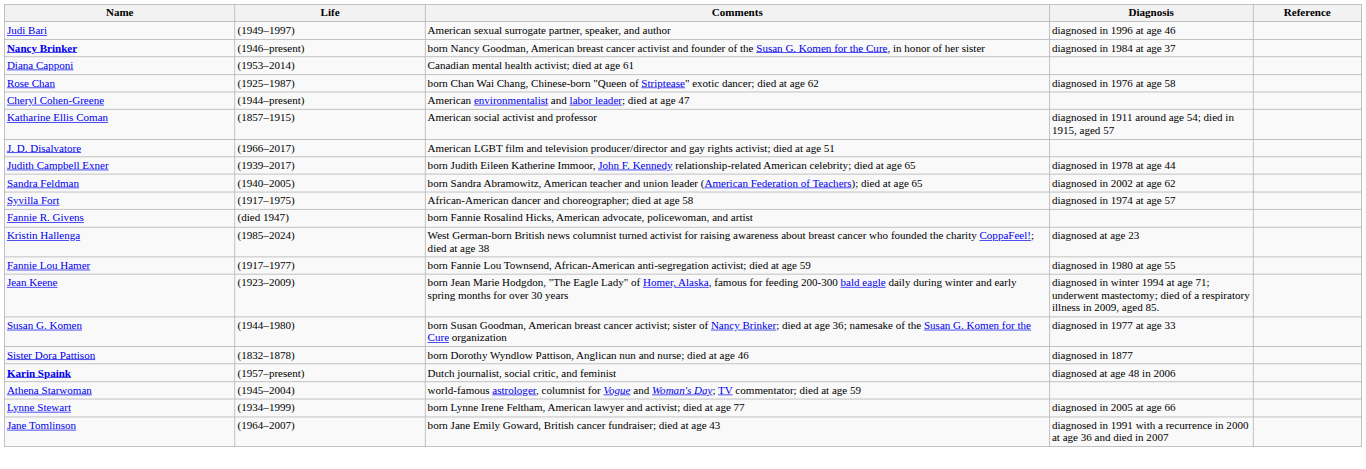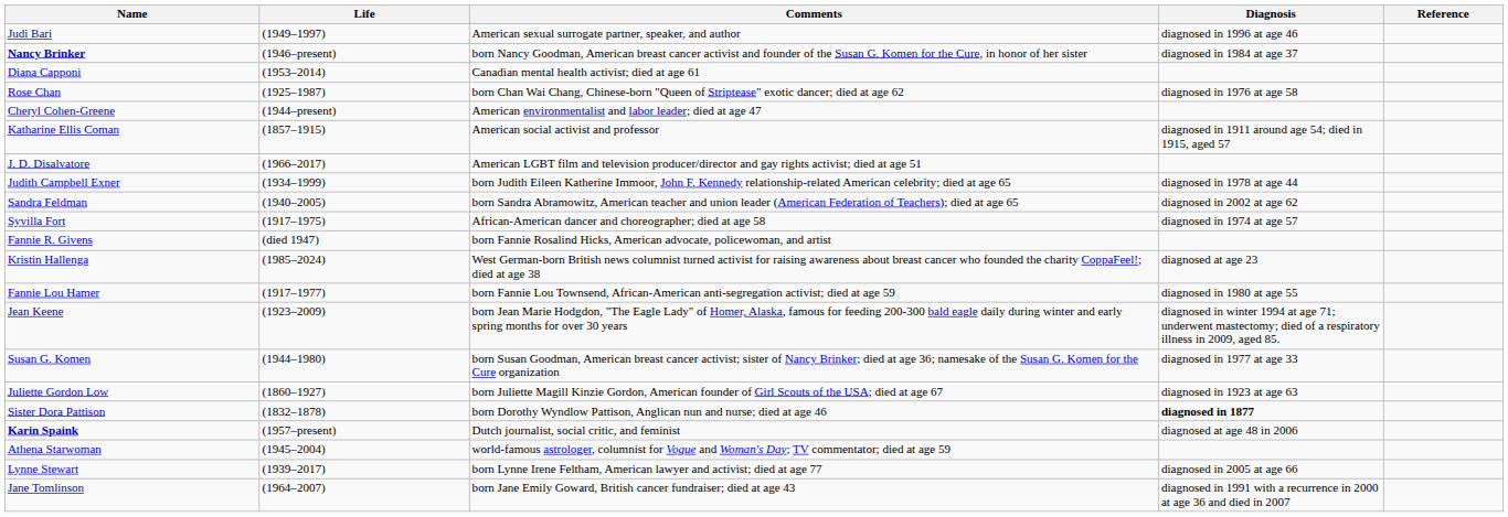 <table class=wikitable>
 <tr>
 <th style="width:17%;">Name</th>
 <th style="width:14%;">Life</th>
 <th style="width:46%;">Comments</th>
 <th style="width:15%;">Diagnosis</th>
 <th style="width:8%;">Reference</th>
 </tr>
 <tr valign="top">
 <td><a href='#'>Judi Bari</a></td>
 <td>(1949–1997)</td>
 <td>American sexual surrogate partner, speaker, and author</td>
 <td>diagnosed in 1996 at age 46</td>
 <td></td>
 </tr>
 <tr valign="top">
 <td><strong><a href='#'>Nancy Brinker</a></strong></td>
 <td>(1946–present)</td>
 <td>born Nancy Goodman, American breast cancer activist and founder of the <a href='#'>Susan G. Komen for the Cure</a>, in honor of her sister</td>
 <td>diagnosed in 1984 at age 37</td>
 <td></td>
 </tr>
 <tr valign="top">
 <td><a href='#'>Diana Capponi</a></td>
 <td>(1953–2014)</td>
 <td>Canadian mental health activist; died at age 61</td>
 <td></td>
 <td></td>
 </tr>
 <tr valign="top">
 <td><a href='#'>Rose Chan</a></td>
 <td>(1925–1987)</td>
 <td>born Chan Wai Chang, Chinese-born "Queen of <a href='#'>Striptease</a>" exotic dancer; died at age 62</td>
 <td>diagnosed in 1976 at age 58</td>
 <td></td>
 </tr>
 <tr valign="top">
 <td><a href='#'>Cheryl Cohen-Greene</a></td>
 <td>(1944–present)</td>
 <td>American <a href='#'>environmentalist</a> and <a href='#'>labor leader</a>; died at age 47</td>
 <td></td>
 <td></td>
 </tr>
 <tr valign="top">
 <td><a href='#'>Katharine Ellis Coman</a></td>
 <td>(1857–1915)</td>
 <td>American social activist and professor</td>
 <td>diagnosed in 1911 around age 54; died in 1915, aged 57</td>
 <td></td>
 </tr>
 <tr valign="top">
 <td><a href='#'>J. D. Disalvatore</a></td>
 <td>(1966–2017)</td>
 <td>American LGBT film and television producer/director and gay rights activist; died at age 51</td>
 <td></td>
 <td></td>
 </tr>
 <tr valign="top">
 <td><a href='#'>Judith Campbell Exner</a></td>
-<td>(1939–2017)</td>
+<td>(1934–1999)</td>
 <td>born Judith Eileen Katherine Immoor, <a href='#'>John F. Kennedy</a> relationship-related American celebrity; died at age 65</td>
 <td>diagnosed in 1978 at age 44</td>
 <td></td>
 </tr>
 <tr valign="top">
 <td><a href='#'>Sandra Feldman</a></td>
 <td>(1940–2005)</td>
 <td>born Sandra Abramowitz, American teacher and union leader (<a href='#'>American Federation of Teachers</a>); died at age 65</td>
 <td>diagnosed in 2002 at age 62</td>
 <td></td>
 </tr>
 <tr valign="top">
 <td><a href='#'>Syvilla Fort</a></td>
 <td>(1917–1975)</td>
 <td>African-American dancer and choreographer; died at age 58</td>
 <td>diagnosed in 1974 at age 57</td>
 <td></td>
 </tr>
 <tr valign="top">
 <td><a href='#'>Fannie R. Givens</a></td>
 <td>(died 1947)</td>
 <td>born Fannie Rosalind Hicks, American advocate, policewoman, and artist</td>
 <td></td>
 <td></td>
 </tr>
 <tr valign="top">
 <td><a href='#'>Kristin Hallenga</a></td>
 <td>(1985–2024)</td>
 <td>West German-born British news columnist turned activist for raising awareness about breast cancer who founded the charity <a href='#'>CoppaFeel!</a>; died at age 38</td>
 <td>diagnosed at age 23</td>
 <td></td>
 </tr>
 <tr valign="top">
 <td><a href='#'>Fannie Lou Hamer</a></td>
 <td>(1917–1977)</td>
 <td>born Fannie Lou Townsend, African-American anti-segregation activist; died at age 59</td>
 <td>diagnosed in 1980 at age 55</td>
 <td></td>
 </tr>
 <tr valign="top">
 <td><a href='#'>Jean Keene</a></td>
 <td>(1923–2009)</td>
 <td>born Jean Marie Hodgdon, "The Eagle Lady" of <a href='#'>Homer, Alaska</a>, famous for feeding 200-300 <a href='#'>bald eagle</a> daily during winter and early spring months for over 30 years</td>
 <td>diagnosed in winter 1994 at age 71; underwent mastectomy; died of a respiratory illness in 2009, aged 85.</td>
 <td></td>
 </tr>
 <tr valign="top">
 <td><a href='#'>Susan G. Komen</a></td>
 <td>(1944–1980)</td>
 <td>born Susan Goodman, American breast cancer activist; sister of <a href='#'>Nancy Brinker</a>; died at age 36; namesake of the <a href='#'>Susan G. Komen for the Cure</a> organization</td>
 <td>diagnosed in 1977 at age 33</td>
 <td></td>
 </tr>
 <tr valign="top">
+<td><a href='#'>Juliette Gordon Low</a></td>
+<td>(1860–1927)</td>
+<td>born Juliette Magill Kinzie Gordon, American founder of <a href='#'>Girl Scouts of the USA</a>; died at age 67</td>
+<td>diagnosed in 1923 at age 63</td>
+<td> </td>
+</tr>
+<tr valign="top">
 <td><a href='#'>Sister Dora Pattison</a></td>
 <td>(1832–1878)</td>
 <td>born Dorothy Wyndlow Pattison, Anglican nun and nurse; died at age 46</td>
-<td>diagnosed in 1877</td>
+<td><strong>diagnosed in 1877</strong></td>
 <td></td>
 </tr>
 <tr valign="top">
 <td><strong><a href='#'>Karin Spaink</a></strong></td>
 <td>(1957–present)</td>
 <td>Dutch journalist, social critic, and feminist</td>
 <td>diagnosed at age 48 in 2006</td>
 <td></td>
 </tr>
 <tr valign="top">
 <td><a href='#'>Athena Starwoman</a></td>
 <td>(1945–2004)</td>
 <td>world-famous <a href='#'>astrologer</a>, columnist for <em><a href='#'>Vogue</a></em> and <em><a href='#'>Woman's Day</a></em>; <a href='#'>TV</a> commentator; died at age 59</td>
 <td></td>
 <td></td>
 </tr>
 <tr valign="top">
 <td><a href='#'>Lynne Stewart</a></td>
-<td>(1934–1999)</td>
+<td>(1939–2017)</td>
 <td>born Lynne Irene Feltham, American lawyer and activist; died at age 77</td>
 <td>diagnosed in 2005 at age 66</td>
 <td></td>
 </tr>
 <tr valign="top">
 <td><a href='#'>Jane Tomlinson</a></td>
 <td>(1964–2007)</td>
 <td>born Jane Emily Goward, British cancer fundraiser; died at age 43</td>
 <td>diagnosed in 1991 with a recurrence in 2000 at age 36 and died in 2007</td>
 <td></td>
 </tr>
 </table>
